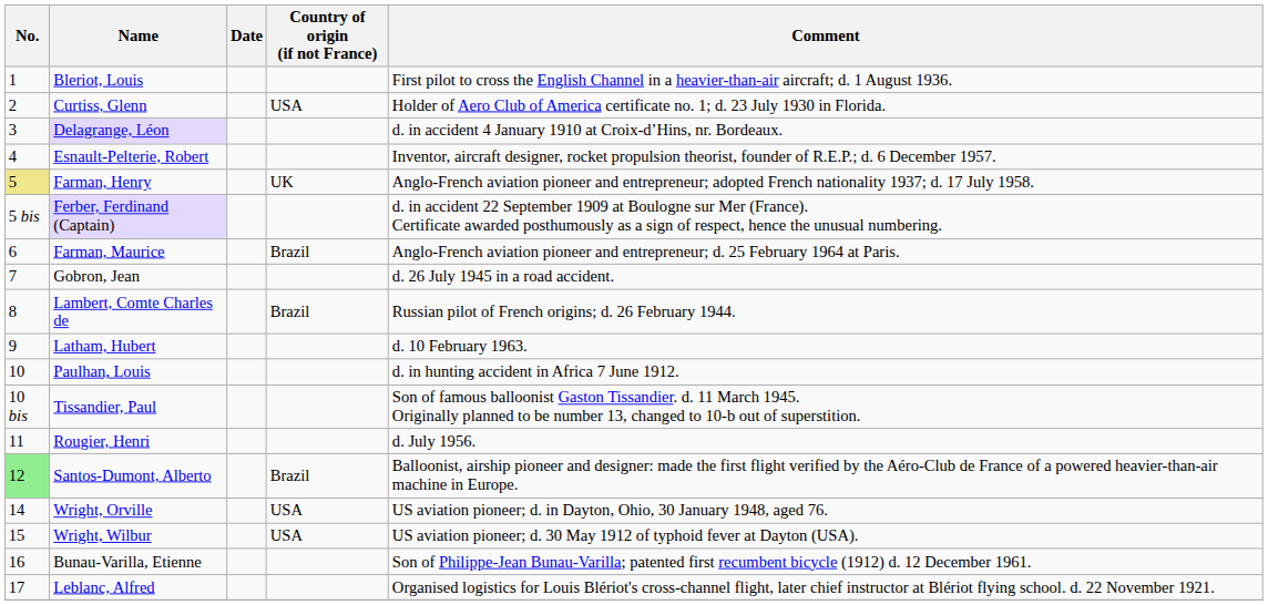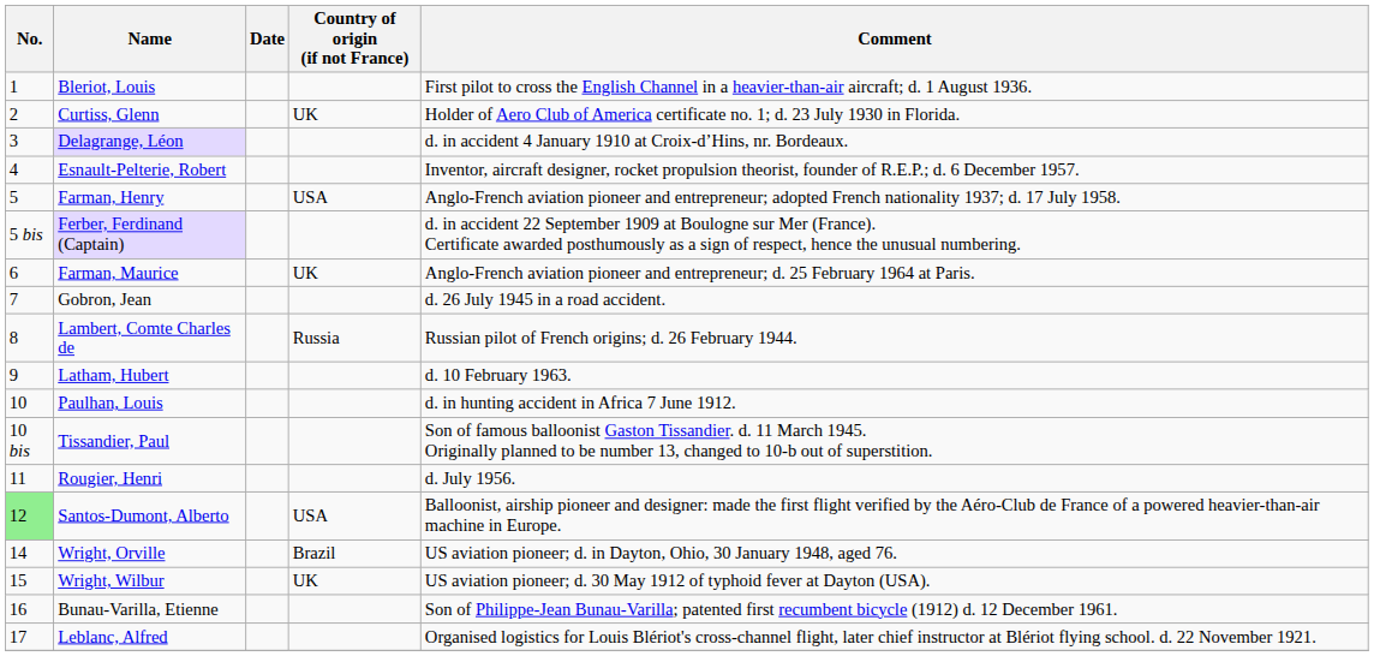 <table class="wikitable sortable" border="=">
 <tr>
 <th>No.</th>
 <th>Name</th>
 <th>Date</th>
 <th>Country of origin<br>(if not France)</th>
 <th>Comment</th>
 </tr>
 <tr>
 <td>1</td>
 <td><a href='#'>Bleriot, Louis</a></td>
 <td align="center"></td>
 <td></td>
 <td>First pilot to cross the <a href='#'>English Channel</a> in a <a href='#'>heavier-than-air</a> aircraft; d. 1 August 1936.</td>
 </tr>
 <tr>
 <td>2</td>
 <td><a href='#'>Curtiss, Glenn</a></td>
 <td align="center"></td>
-<td>USA</td>
+<td>UK</td>
 <td>Holder of <a href='#'>Aero Club of America</a> certificate no. 1; d. 23 July 1930 in Florida.</td>
 </tr>
 <tr>
 <td>3</td>
 <td style="background:#e3d9ff;"><a href='#'>Delagrange, Léon</a></td>
 <td align="center"></td>
 <td></td>
 <td>d. in accident 4 January 1910 at Croix-d’Hins, nr. Bordeaux.</td>
 </tr>
 <tr>
 <td>4</td>
 <td><a href='#'>Esnault-Pelterie, Robert</a></td>
 <td align="center"></td>
 <td></td>
 <td>Inventor, aircraft designer, rocket propulsion theorist, founder of R.E.P.; d. 6 December 1957.</td>
 </tr>
 <tr>
-<td style="background: khaki;">5</td>
+<td>5</td>
 <td><a href='#'>Farman, Henry</a></td>
 <td align="center"></td>
-<td>UK</td>
+<td>USA</td>
 <td>Anglo-French aviation pioneer and entrepreneur; adopted French nationality 1937; d. 17 July 1958.</td>
 </tr>
 <tr>
 <td>5 <em>bis</em></td>
 <td style="background:#e3d9ff;"><a href='#'>Ferber, Ferdinand</a> (Captain)</td>
 <td align="center"></td>
 <td></td>
 <td>d. in accident 22 September 1909 at Boulogne sur Mer (France).<br>Certificate awarded posthumously as a sign of respect, hence the  unusual numbering.</td>
 </tr>
 <tr>
 <td>6</td>
 <td><a href='#'>Farman, Maurice</a></td>
 <td align="center"></td>
-<td>Brazil</td>
+<td>UK</td>
 <td>Anglo-French aviation pioneer and entrepreneur; d. 25 February 1964 at Paris.</td>
 </tr>
 <tr>
 <td>7</td>
 <td>Gobron, Jean</td>
 <td align="center"></td>
 <td></td>
 <td>d. 26 July 1945 in a road accident.</td>
 </tr>
 <tr>
 <td>8</td>
 <td><a href='#'>Lambert, Comte Charles de</a></td>
 <td align="center"></td>
-<td>Brazil</td>
+<td>Russia</td>
 <td>Russian pilot of French origins; d. 26 February 1944.</td>
 </tr>
 <tr>
 <td>9</td>
 <td><a href='#'>Latham, Hubert</a></td>
 <td align="center"></td>
 <td></td>
 <td>d. 10 February 1963.</td>
 </tr>
 <tr>
 <td>10</td>
 <td><a href='#'>Paulhan, Louis</a></td>
 <td align="center"></td>
 <td></td>
 <td>d. in hunting accident in Africa 7 June 1912.</td>
 </tr>
 <tr>
 <td>10 <em>bis</em></td>
 <td><a href='#'>Tissandier, Paul</a></td>
 <td align="center"></td>
 <td></td>
 <td>Son of famous balloonist <a href='#'>Gaston Tissandier</a>. d. 11 March 1945.<br>Originally planned to be number 13, changed to 10-b out of superstition.</td>
 </tr>
 <tr>
 <td>11</td>
 <td><a href='#'>Rougier, Henri</a></td>
 <td align="center"></td>
 <td></td>
 <td>d. July 1956.</td>
 </tr>
 <tr>
 <td style="background: lightgreen;">12</td>
 <td><a href='#'>Santos-Dumont, Alberto</a></td>
 <td align="center"></td>
-<td>Brazil</td>
+<td>USA</td>
 <td>Balloonist, airship pioneer and designer: made the first flight verified by the Aéro-Club de France of a powered heavier-than-air machine in Europe.</td>
 </tr>
 <tr>
 <td>14</td>
 <td><a href='#'>Wright, Orville</a></td>
 <td align="center"></td>
-<td>USA</td>
+<td>Brazil</td>
 <td>US aviation pioneer; d. in Dayton, Ohio, 30 January 1948, aged 76.</td>
 </tr>
 <tr>
 <td>15</td>
 <td><a href='#'>Wright, Wilbur</a></td>
 <td align="center"></td>
-<td>USA</td>
+<td>UK</td>
 <td>US aviation pioneer; d. 30 May 1912 of typhoid fever at Dayton (USA).</td>
 </tr>
 <tr>
 <td>16</td>
 <td>Bunau-Varilla, Etienne</td>
 <td align="center"></td>
 <td></td>
 <td>Son of <a href='#'>Philippe-Jean Bunau-Varilla</a>; patented first <a href='#'>recumbent bicycle</a> (1912) d. 12 December 1961.</td>
 </tr>
 <tr>
 <td>17</td>
 <td><a href='#'>Leblanc, Alfred</a></td>
 <td align="center"></td>
 <td></td>
 <td>Organised logistics for Louis Blériot's cross-channel flight, later chief instructor at Blériot flying school. d. 22 November 1921.</td>
 </tr>
 <tr>
 </tr>
 </table>
